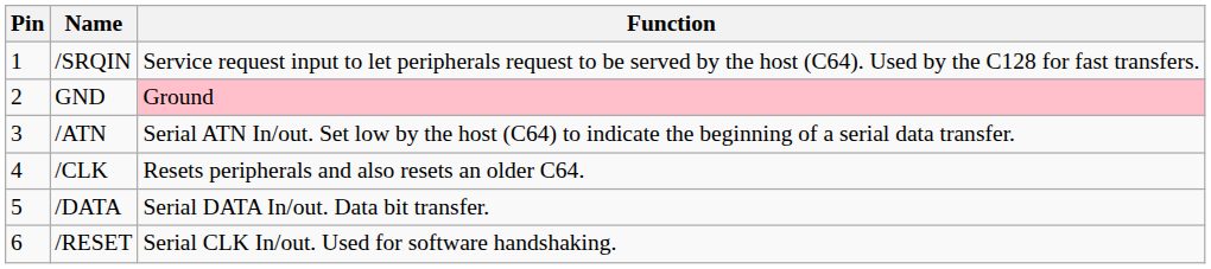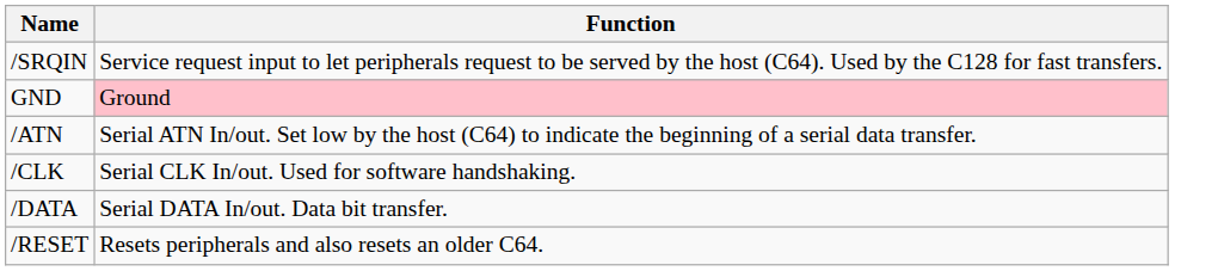 <table class="wikitable">
 <tr>
-<th>Pin</th>
 <th>Name</th>
 <th>Function</th>
 </tr>
 <tr>
-<td>1</td>
 <td>/SRQIN</td>
 <td>Service request input to let peripherals request to be served by the host (C64).  Used by the C128 for fast transfers.</td>
 </tr>
 <tr>
-<td>2</td>
 <td>GND</td>
 <td style="background: pink;">Ground</td>
 </tr>
 <tr>
-<td>3</td>
 <td>/ATN</td>
 <td>Serial ATN In/out. Set low by the host (C64) to indicate the beginning of a serial data transfer.</td>
 </tr>
 <tr>
-<td>4</td>
 <td>/CLK</td>
-<td>Resets peripherals and also resets an older C64.</td>
+<td>Serial CLK In/out. Used for software handshaking.</td>
 </tr>
 <tr>
-<td>5</td>
 <td>/DATA</td>
 <td>Serial DATA In/out. Data bit transfer.</td>
 </tr>
 <tr>
-<td>6</td>
 <td>/RESET</td>
-<td>Serial CLK In/out. Used for software handshaking.</td>
+<td>Resets peripherals and also resets an older C64.</td>
 </tr>
 </table>
